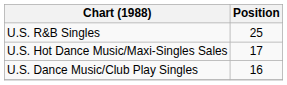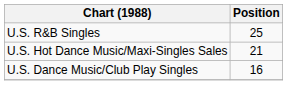 <table class="wikitable">
 <tr>
 <th>Chart (1988)</th>
 <th>Position</th>
 </tr>
 <tr>
 <td>U.S. R&B Singles</td>
 <td align="center">25</td>
 </tr>
 <tr>
 <td>U.S. Hot Dance Music/Maxi-Singles Sales</td>
-<td align="center">17</td>
+<td align="center">21</td>
 </tr>
 <tr>
 <td>U.S. Dance Music/Club Play Singles</td>
 <td align="center">16</td>
 </tr>
 <tr>
 </tr>
 </table>
